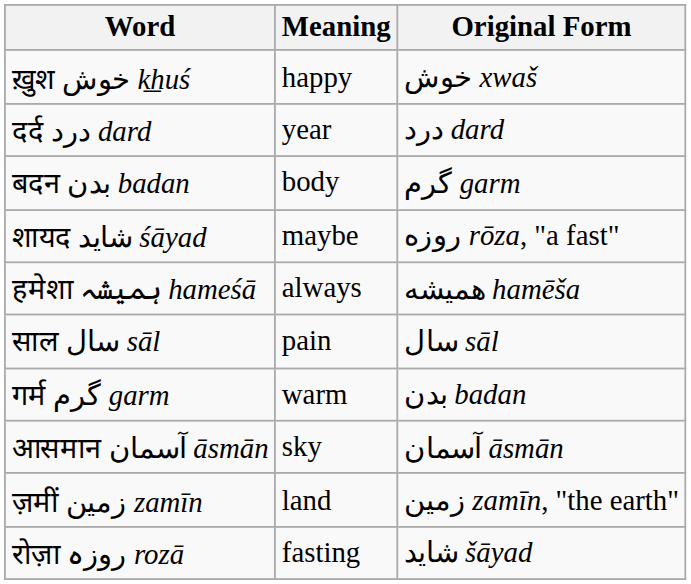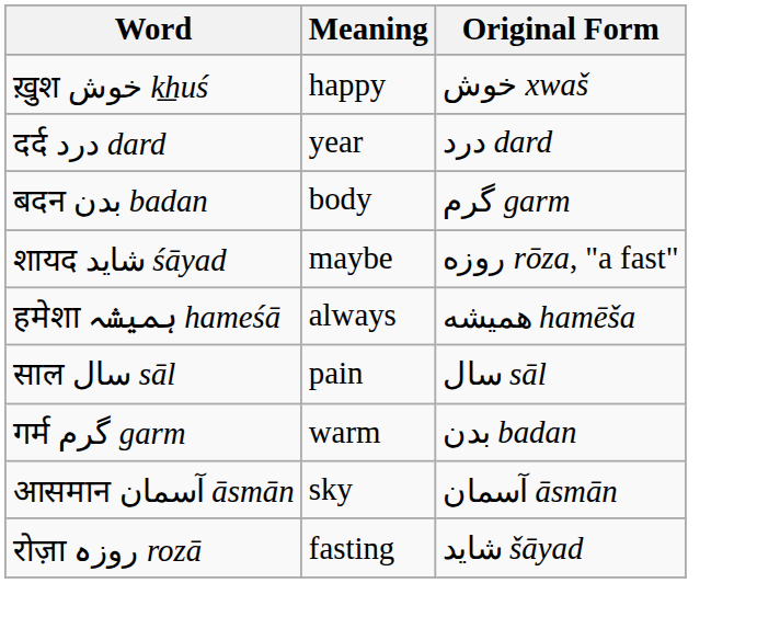 <table class="wikitable">
 <tr>
 <th>Word</th>
 <th>Meaning</th>
 <th>Original Form</th>
 </tr>
 <tr>
 <td>ख़ुश خوش <em>k͟huś</em></td>
 <td>happy</td>
 <td>خوش <em>xwaš</em></td>
 </tr>
 <tr>
 <td>दर्द درد <em>dard</em></td>
 <td>year</td>
 <td>درد <em>dard</em></td>
 </tr>
 <tr>
 <td>बदन بدن <em>badan</em></td>
 <td>body</td>
 <td>گرم <em>garm</em></td>
 </tr>
 <tr>
 <td>शायद شاید <em>śāyad</em></td>
 <td>maybe</td>
 <td>روزه <em>rōza</em>, "a fast"</td>
 </tr>
 <tr>
 <td>हमेशा ہمیشہ <em>hameśā</em></td>
 <td>always</td>
 <td>همیشه <em>hamēša</em></td>
 </tr>
 <tr>
 <td>साल سال <em>sāl</em></td>
 <td>pain</td>
 <td>سال <em>sāl</em></td>
 </tr>
 <tr>
 <td>गर्म گرم <em>garm</em></td>
 <td>warm</td>
 <td>بدن <em>badan</em></td>
 </tr>
 <tr>
 <td>आसमान آسمان <em>āsmān</em></td>
 <td>sky</td>
 <td>آسمان <em>āsmān</em></td>
 </tr>
 <tr>
-<td>ज़मीं زمین <em>zamīn</em></td>
-<td>land</td>
-<td>زمین <em>zamīn</em>, "the earth"</td>
-</tr>
-<tr>
 <td>रोज़ा روزہ <em>rozā</em></td>
 <td>fasting</td>
 <td>شاید <em>šāyad</em></td>
 </tr>
 </table>
